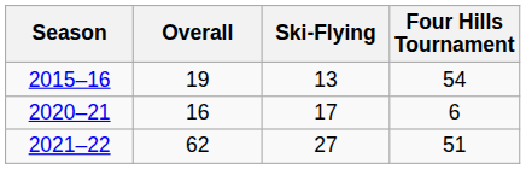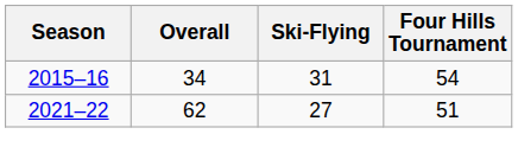 <table class="wikitable">
 <tr class="hintergrundfarbe5">
 <th width="90">Season</th>
 <th width="90">Overall</th>
 <th width="90">Ski-Flying</th>
 <th width="90">Four Hills<br>Tournament</th>
 </tr>
 <tr>
 <td align=center><a href='#'>2015–16</a></td>
-<td align=center>19</td>
-<td align=center>13</td>
+<td align=center>34</td>
+<td align=center>31</td>
 <td align=center>54</td>
-</tr>
-<tr>
-<td align=center><a href='#'>2020–21</a></td>
-<td align=center>16</td>
-<td align=center>17</td>
-<td align=center>6</td>
 </tr>
 <tr>
 <td align=center><a href='#'>2021–22</a></td>
 <td align=center>62</td>
 <td align=center>27</td>
 <td align=center>51</td>
 </tr>
 </table>
